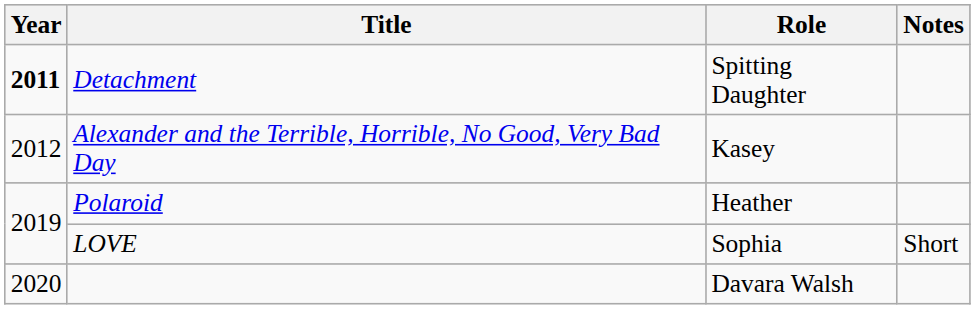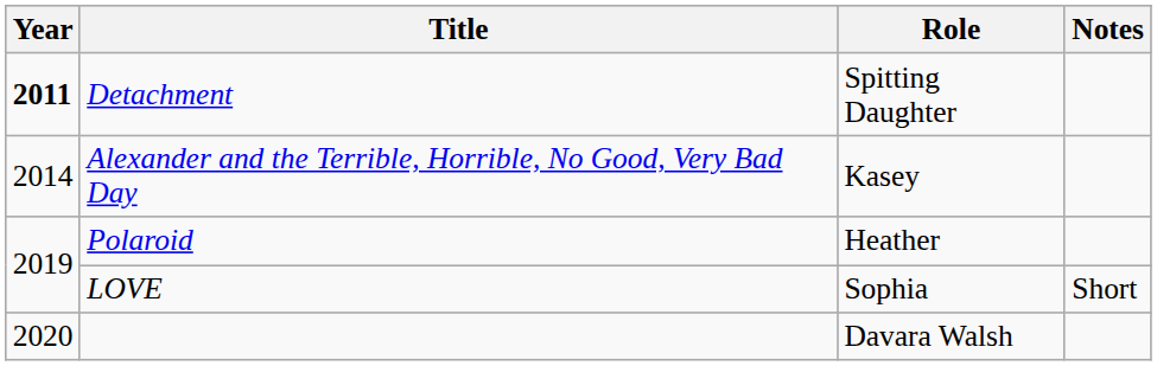 <table class="wikitable sortable">
 <tr>
 <th>Year</th>
 <th>Title</th>
 <th>Role</th>
 <th>Notes</th>
 </tr>
 <tr>
 <td><strong>2011</strong></td>
 <td><em><a href='#'>Detachment</a></em></td>
 <td>Spitting Daughter</td>
 <td></td>
 </tr>
 <tr>
-<td>2012</td>
+<td>2014</td>
 <td><em><a href='#'>Alexander and the Terrible, Horrible, No Good, Very Bad Day</a></em></td>
 <td>Kasey</td>
 <td></td>
 </tr>
 <tr>
 <td rowspan=2>2019</td>
 <td><em><a href='#'>Polaroid</a></em></td>
 <td>Heather</td>
 <td></td>
 </tr>
 <tr>
 <td><em>LOVE</em></td>
 <td>Sophia</td>
 <td>Short</td>
 </tr>
 <tr>
 <td>2020</td>
 <td><em></em></td>
 <td>Davara Walsh</td>
 <td></td>
 </tr>
 </table>
